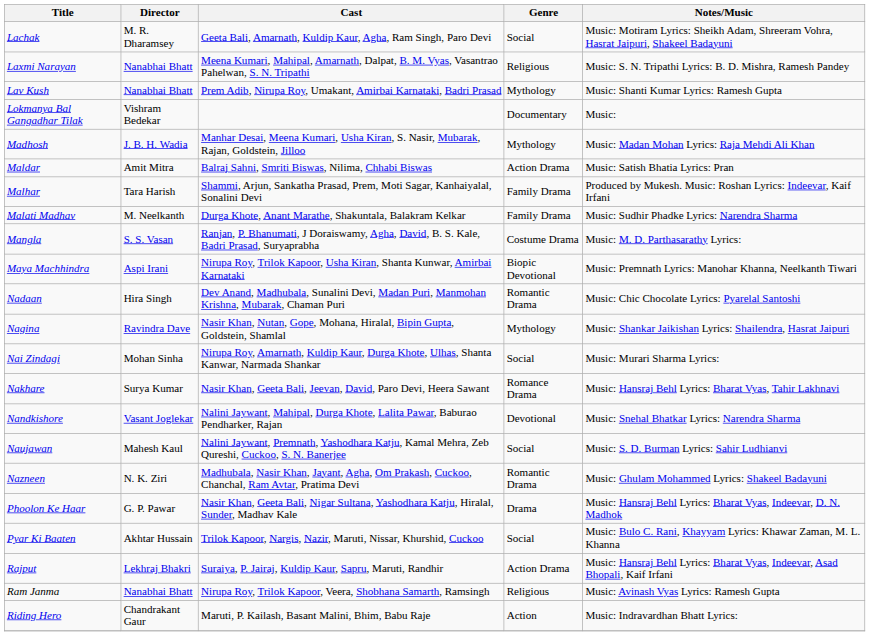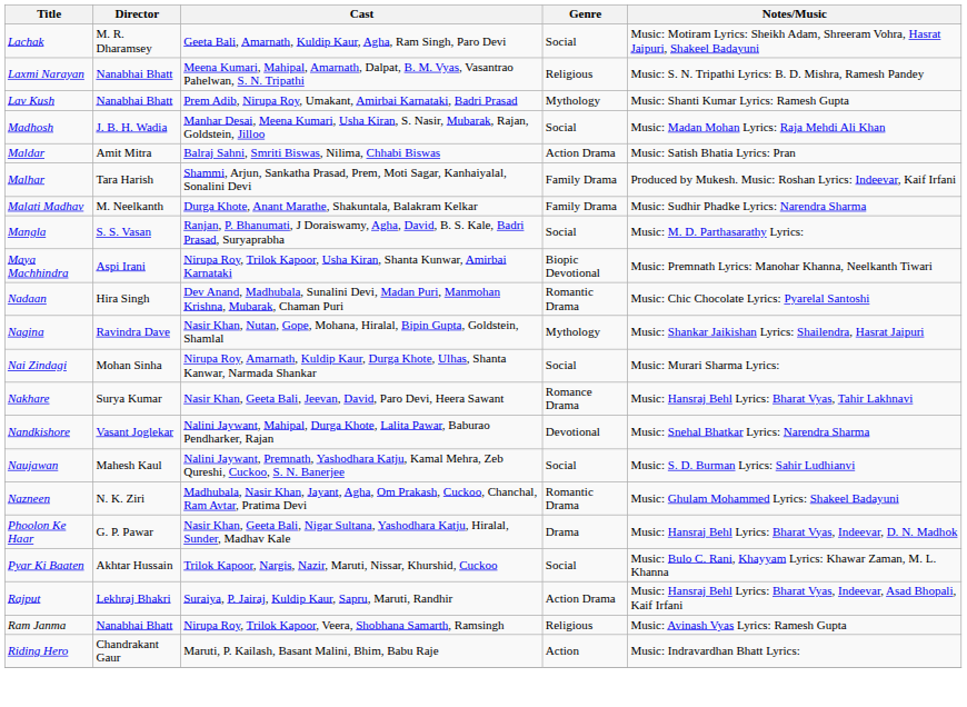 <table class="wikitable">
 <tr>
 <th>Title</th>
 <th>Director</th>
 <th>Cast</th>
 <th>Genre</th>
 <th>Notes/Music</th>
 </tr>
 <tr>
 <td><em><a href='#'>Lachak</a></em></td>
 <td>M. R. Dharamsey</td>
 <td><a href='#'>Geeta Bali</a>, <a href='#'>Amarnath</a>, <a href='#'>Kuldip Kaur</a>, <a href='#'>Agha</a>, Ram Singh, Paro Devi</td>
 <td>Social</td>
 <td>Music: Motiram Lyrics: Sheikh Adam, Shreeram Vohra, <a href='#'>Hasrat Jaipuri</a>, <a href='#'>Shakeel Badayuni</a></td>
 </tr>
 <tr>
 <td><em><a href='#'>Laxmi Narayan</a></em></td>
 <td><a href='#'>Nanabhai Bhatt</a></td>
 <td><a href='#'>Meena Kumari</a>, <a href='#'>Mahipal</a>, <a href='#'>Amarnath</a>, Dalpat, <a href='#'>B. M. Vyas</a>, Vasantrao Pahelwan, <a href='#'>S. N. Tripathi</a></td>
 <td>Religious</td>
 <td>Music: S. N. Tripathi Lyrics: B. D. Mishra, Ramesh Pandey</td>
 </tr>
 <tr>
 <td><em><a href='#'>Lav Kush</a></em></td>
 <td><a href='#'>Nanabhai Bhatt</a></td>
 <td><a href='#'>Prem Adib</a>, <a href='#'>Nirupa Roy</a>, Umakant, <a href='#'>Amirbai Karnataki</a>, <a href='#'>Badri Prasad</a></td>
 <td>Mythology</td>
 <td>Music: Shanti Kumar Lyrics: Ramesh Gupta</td>
 </tr>
 <tr>
-<td><em><a href='#'>Lokmanya Bal Gangadhar Tilak</a></em></td>
-<td>Vishram Bedekar</td>
-<td></td>
-<td>Documentary</td>
-<td>Music:</td>
-</tr>
-<tr>
 <td><em><a href='#'>Madhosh</a></em></td>
 <td><a href='#'>J. B. H. Wadia</a></td>
 <td><a href='#'>Manhar Desai</a>, <a href='#'>Meena Kumari</a>, <a href='#'>Usha Kiran</a>, S. Nasir, <a href='#'>Mubarak</a>, Rajan, Goldstein, <a href='#'>Jilloo</a></td>
-<td>Mythology</td>
+<td>Social</td>
 <td>Music: <a href='#'>Madan Mohan</a> Lyrics: <a href='#'>Raja Mehdi Ali Khan</a></td>
 </tr>
 <tr>
 <td><em><a href='#'>Maldar</a></em></td>
 <td>Amit Mitra</td>
 <td><a href='#'>Balraj Sahni</a>, <a href='#'>Smriti Biswas</a>, Nilima, <a href='#'>Chhabi Biswas</a></td>
 <td>Action Drama</td>
 <td>Music: Satish Bhatia Lyrics: Pran</td>
 </tr>
 <tr>
 <td><em><a href='#'>Malhar</a></em></td>
 <td>Tara Harish</td>
 <td><a href='#'>Shammi</a>, Arjun, Sankatha Prasad, Prem, Moti Sagar, Kanhaiyalal, Sonalini Devi</td>
 <td>Family Drama</td>
 <td>Produced by Mukesh. Music: Roshan Lyrics: <a href='#'>Indeevar</a>, Kaif Irfani</td>
 </tr>
 <tr>
 <td><em><a href='#'>Malati Madhav</a></em></td>
 <td>M. Neelkanth</td>
 <td><a href='#'>Durga Khote</a>, <a href='#'>Anant Marathe</a>, Shakuntala, Balakram Kelkar</td>
 <td>Family Drama</td>
 <td>Music: Sudhir Phadke Lyrics: <a href='#'>Narendra Sharma</a></td>
 </tr>
 <tr>
 <td><em><a href='#'>Mangla</a></em></td>
 <td><a href='#'>S. S. Vasan</a></td>
 <td><a href='#'>Ranjan</a>, <a href='#'>P. Bhanumati</a>, J Doraiswamy, <a href='#'>Agha</a>, <a href='#'>David</a>, B. S. Kale, <a href='#'>Badri Prasad</a>, Suryaprabha</td>
-<td>Costume Drama</td>
+<td>Social</td>
 <td>Music: <a href='#'>M. D. Parthasarathy</a> Lyrics:</td>
 </tr>
 <tr>
 <td><em><a href='#'>Maya Machhindra</a></em></td>
 <td><a href='#'>Aspi Irani</a></td>
 <td><a href='#'>Nirupa Roy</a>, <a href='#'>Trilok Kapoor</a>, <a href='#'>Usha Kiran</a>, Shanta Kunwar, <a href='#'>Amirbai Karnataki</a></td>
 <td>Biopic Devotional</td>
 <td>Music: Premnath Lyrics: Manohar Khanna, Neelkanth Tiwari</td>
 </tr>
 <tr>
 <td><em><a href='#'>Nadaan</a></em></td>
 <td>Hira Singh</td>
 <td><a href='#'>Dev Anand</a>, <a href='#'>Madhubala</a>, Sunalini Devi, <a href='#'>Madan Puri</a>, <a href='#'>Manmohan Krishna</a>, <a href='#'>Mubarak</a>,  Chaman Puri</td>
 <td>Romantic Drama</td>
 <td>Music: Chic Chocolate Lyrics: <a href='#'>Pyarelal Santoshi</a></td>
 </tr>
 <tr>
 <td><em><a href='#'>Nagina</a></em></td>
 <td><a href='#'>Ravindra Dave</a></td>
 <td><a href='#'>Nasir Khan</a>, <a href='#'>Nutan</a>, <a href='#'>Gope</a>, Mohana, Hiralal, <a href='#'>Bipin Gupta</a>, Goldstein, Shamlal</td>
 <td>Mythology</td>
 <td>Music: <a href='#'>Shankar Jaikishan</a> Lyrics: <a href='#'>Shailendra</a>, <a href='#'>Hasrat Jaipuri</a></td>
 </tr>
 <tr>
 <td><em><a href='#'>Nai Zindagi</a></em></td>
 <td>Mohan Sinha</td>
 <td><a href='#'>Nirupa Roy</a>, <a href='#'>Amarnath</a>, <a href='#'>Kuldip Kaur</a>, <a href='#'>Durga Khote</a>, <a href='#'>Ulhas</a>, Shanta Kanwar, Narmada Shankar</td>
 <td>Social</td>
 <td>Music: Murari Sharma Lyrics:</td>
 </tr>
 <tr>
 <td><em><a href='#'>Nakhare</a></em></td>
 <td>Surya Kumar</td>
 <td><a href='#'>Nasir Khan</a>, <a href='#'>Geeta Bali</a>, <a href='#'>Jeevan</a>, <a href='#'>David</a>, Paro Devi, Heera Sawant</td>
 <td>Romance Drama</td>
 <td>Music: <a href='#'>Hansraj Behl</a> Lyrics: <a href='#'>Bharat Vyas</a>, <a href='#'>Tahir Lakhnavi</a></td>
 </tr>
 <tr>
 <td><em><a href='#'>Nandkishore</a></em></td>
 <td><a href='#'>Vasant Joglekar</a></td>
 <td><a href='#'>Nalini Jaywant</a>, <a href='#'>Mahipal</a>, <a href='#'>Durga Khote</a>, <a href='#'>Lalita Pawar</a>, Baburao Pendharker,  Rajan</td>
 <td>Devotional</td>
 <td>Music: <a href='#'>Snehal Bhatkar</a> Lyrics: <a href='#'>Narendra Sharma</a></td>
 </tr>
 <tr>
 <td><em><a href='#'>Naujawan</a></em></td>
 <td>Mahesh Kaul</td>
 <td><a href='#'>Nalini Jaywant</a>, <a href='#'>Premnath</a>, <a href='#'>Yashodhara Katju</a>, Kamal Mehra, Zeb Qureshi, <a href='#'>Cuckoo</a>, <a href='#'>S. N. Banerjee</a></td>
 <td>Social</td>
 <td>Music: <a href='#'>S. D. Burman</a> Lyrics: <a href='#'>Sahir Ludhianvi</a></td>
 </tr>
 <tr>
 <td><em><a href='#'>Nazneen</a></em></td>
 <td>N. K. Ziri</td>
 <td><a href='#'>Madhubala</a>, <a href='#'>Nasir Khan</a>, <a href='#'>Jayant</a>, <a href='#'>Agha</a>, <a href='#'>Om Prakash</a>, <a href='#'>Cuckoo</a>, Chanchal, <a href='#'>Ram Avtar</a>, Pratima Devi</td>
 <td>Romantic Drama</td>
 <td>Music: <a href='#'>Ghulam Mohammed</a> Lyrics: <a href='#'>Shakeel Badayuni</a></td>
 </tr>
 <tr>
 <td><em><a href='#'>Phoolon Ke Haar</a></em></td>
 <td>G. P. Pawar</td>
 <td><a href='#'>Nasir Khan</a>, <a href='#'>Geeta Bali</a>, <a href='#'>Nigar Sultana</a>, <a href='#'>Yashodhara Katju</a>, Hiralal, <a href='#'>Sunder</a>, Madhav Kale</td>
 <td>Drama</td>
 <td>Music: <a href='#'>Hansraj Behl</a> Lyrics: <a href='#'>Bharat Vyas</a>, <a href='#'>Indeevar</a>, <a href='#'>D. N. Madhok</a></td>
 </tr>
 <tr>
 <td><em><a href='#'>Pyar Ki Baaten</a></em></td>
 <td>Akhtar Hussain</td>
 <td><a href='#'>Trilok Kapoor</a>, <a href='#'>Nargis</a>, <a href='#'>Nazir</a>, Maruti, Nissar, Khurshid, <a href='#'>Cuckoo</a></td>
 <td>Social</td>
 <td>Music:  <a href='#'>Bulo C. Rani</a>, <a href='#'>Khayyam</a> Lyrics: Khawar Zaman, M. L. Khanna</td>
 </tr>
 <tr>
 <td><em><a href='#'>Rajput</a></em></td>
 <td><a href='#'>Lekhraj Bhakri</a></td>
 <td><a href='#'>Suraiya</a>, <a href='#'>P. Jairaj</a>, <a href='#'>Kuldip Kaur</a>, <a href='#'>Sapru</a>, Maruti, Randhir</td>
 <td>Action Drama</td>
 <td>Music: <a href='#'>Hansraj Behl</a> Lyrics: <a href='#'>Bharat Vyas</a>, <a href='#'>Indeevar</a>, <a href='#'>Asad Bhopali</a>, Kaif Irfani</td>
 </tr>
 <tr>
 <td><em>Ram Janma</em></td>
 <td><a href='#'>Nanabhai Bhatt</a></td>
 <td><a href='#'>Nirupa Roy</a>, <a href='#'>Trilok Kapoor</a>, Veera, <a href='#'>Shobhana Samarth</a>, Ramsingh</td>
 <td>Religious</td>
 <td>Music: <a href='#'>Avinash Vyas</a> Lyrics: Ramesh Gupta</td>
 </tr>
 <tr>
 <td><em><a href='#'>Riding Hero</a></em></td>
 <td>Chandrakant Gaur</td>
 <td>Maruti, P. Kailash, Basant Malini, Bhim, Babu Raje</td>
 <td>Action</td>
 <td>Music: Indravardhan Bhatt Lyrics:</td>
 </tr>
 <tr>
 </tr>
 </table>
